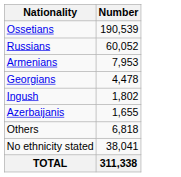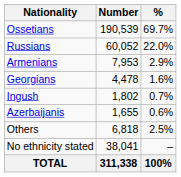 <table class="wikitable">
 <tr>
 <th>Nationality</th>
 <th>Number</th>
+<th>%</th>
 </tr>
 <tr>
 <td><a href='#'>Ossetians</a></td>
 <td align="right">190,539</td>
+<td align="right">69.7%</td>
 </tr>
 <tr>
 <td><a href='#'>Russians</a></td>
 <td align="right">60,052</td>
+<td align="right">22.0%</td>
 </tr>
 <tr>
 <td><a href='#'>Armenians</a></td>
 <td align="right">7,953</td>
+<td align="right">2.9%</td>
 </tr>
 <tr>
 <td><a href='#'>Georgians</a></td>
 <td align="right">4,478</td>
+<td align="right">1.6%</td>
 </tr>
 <tr>
 <td><a href='#'>Ingush</a></td>
 <td align="right">1,802</td>
+<td align="right">0.7%</td>
 </tr>
 <tr>
 <td><a href='#'>Azerbaijanis</a></td>
 <td align="right">1,655</td>
+<td align="right">0.6%</td>
 </tr>
 <tr>
 <td>Others</td>
 <td align="right">6,818</td>
+<td align="right">2.5%</td>
 </tr>
 <tr>
 <td>No ethnicity stated</td>
 <td align="right">38,041</td>
+<td align="right">–</td>
 </tr>
 <tr>
 <th>TOTAL</th>
 <th>311,338</th>
+<th>100%</th>
 </tr>
 </table>
